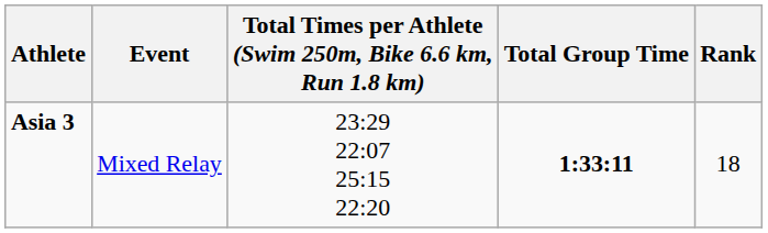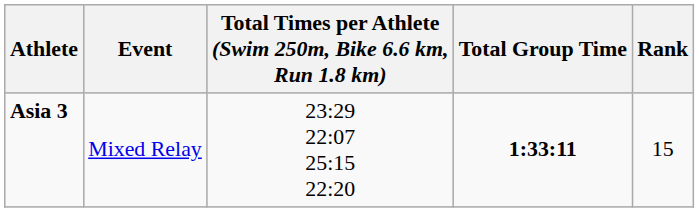 <table class="wikitable" style="font-size:90%;">
 <tr>
 <th>Athlete</th>
 <th>Event</th>
 <th>Total Times per Athlete <br> <em>(Swim 250m, Bike 6.6 km, <br> Run 1.8 km)</em></th>
 <th>Total Group Time</th>
 <th>Rank</th>
 </tr>
 <tr align=center>
 <td align=left><strong>Asia 3</strong><br><br><br><br></td>
 <td align=left><a href='#'>Mixed Relay</a></td>
 <td valign=bottom>23:29<br>22:07<br>25:15<br>22:20</td>
 <td><strong>1:33:11</strong></td>
-<td>18</td>
+<td>15</td>
 </tr>
 </table>
